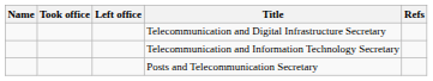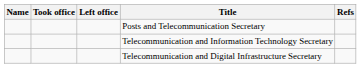 <table class="wikitable plainrowheaders sortable" style="font-size:90%; text-align:left;">
 <tr>
 <th scope=col>Name</th>
 <th scope=col>Took office</th>
 <th scope=col>Left office</th>
 <th scope=col>Title</th>
 <th scope=col class=unsortable>Refs</th>
 </tr>
 <tr>
 <td></td>
 <td align=center></td>
 <td align=center></td>
-<td>Telecommunication and Digital Infrastructure Secretary</td>
+<td>Posts and Telecommunication Secretary</td>
 <td align=center></td>
 </tr>
 <tr>
 <td></td>
 <td align=center></td>
 <td align=center></td>
 <td>Telecommunication and Information Technology Secretary</td>
 <td align=center></td>
 </tr>
 <tr>
 <td></td>
 <td align=center></td>
 <td align=center></td>
-<td>Posts and Telecommunication Secretary</td>
+<td>Telecommunication and Digital Infrastructure Secretary</td>
 <td align=center></td>
 </tr>
 </table>
